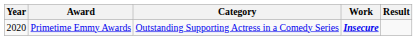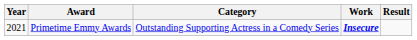 <table class="wikitable">
 <tr>
 <th>Year</th>
 <th>Award</th>
 <th>Category</th>
 <th>Work</th>
 <th>Result</th>
 </tr>
 <tr>
-<td rowspan=1>2020</td>
+<td rowspan=1>2021</td>
 <td><a href='#'>Primetime Emmy Awards</a></td>
 <td><a href='#'>Outstanding Supporting Actress in a Comedy Series</a></td>
 <td><strong><em><a href='#'>Insecure</a></em></strong></td>
 <td></td>
 </tr>
 </table>
